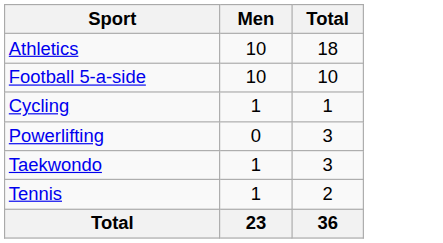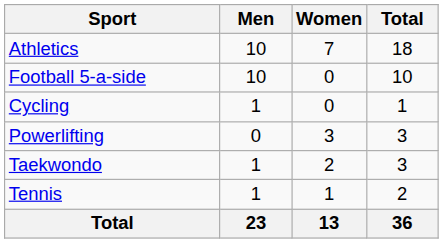 <table class="wikitable sortable" style="text-align:center;">
 <tr>
 <th width=180>Sport</th>
 <th width=55>Men</th>
+<th width=55>Women</th>
 <th width=55>Total</th>
 </tr>
 <tr>
 <td align=left><a href='#'>Athletics</a></td>
 <td>10</td>
+<td>7</td>
 <td>18</td>
 </tr>
 <tr>
 <td align=left><a href='#'>Football 5-a-side</a></td>
 <td>10</td>
+<td>0</td>
 <td>10</td>
 </tr>
 <tr>
 <td align=left><a href='#'>Cycling</a></td>
 <td>1</td>
+<td>0</td>
 <td>1</td>
 </tr>
 <tr>
 <td align=left><a href='#'>Powerlifting</a></td>
 <td>0</td>
 <td>3</td>
+<td>3</td>
 </tr>
 <tr>
 <td align=left><a href='#'>Taekwondo</a></td>
 <td>1</td>
+<td>2</td>
 <td>3</td>
 </tr>
 <tr>
 <td align=left><a href='#'>Tennis</a></td>
+<td>1</td>
 <td>1</td>
 <td>2</td>
 </tr>
 <tr>
 <th>Total</th>
 <th>23</th>
+<th>13</th>
 <th>36</th>
 </tr>
 </table>
